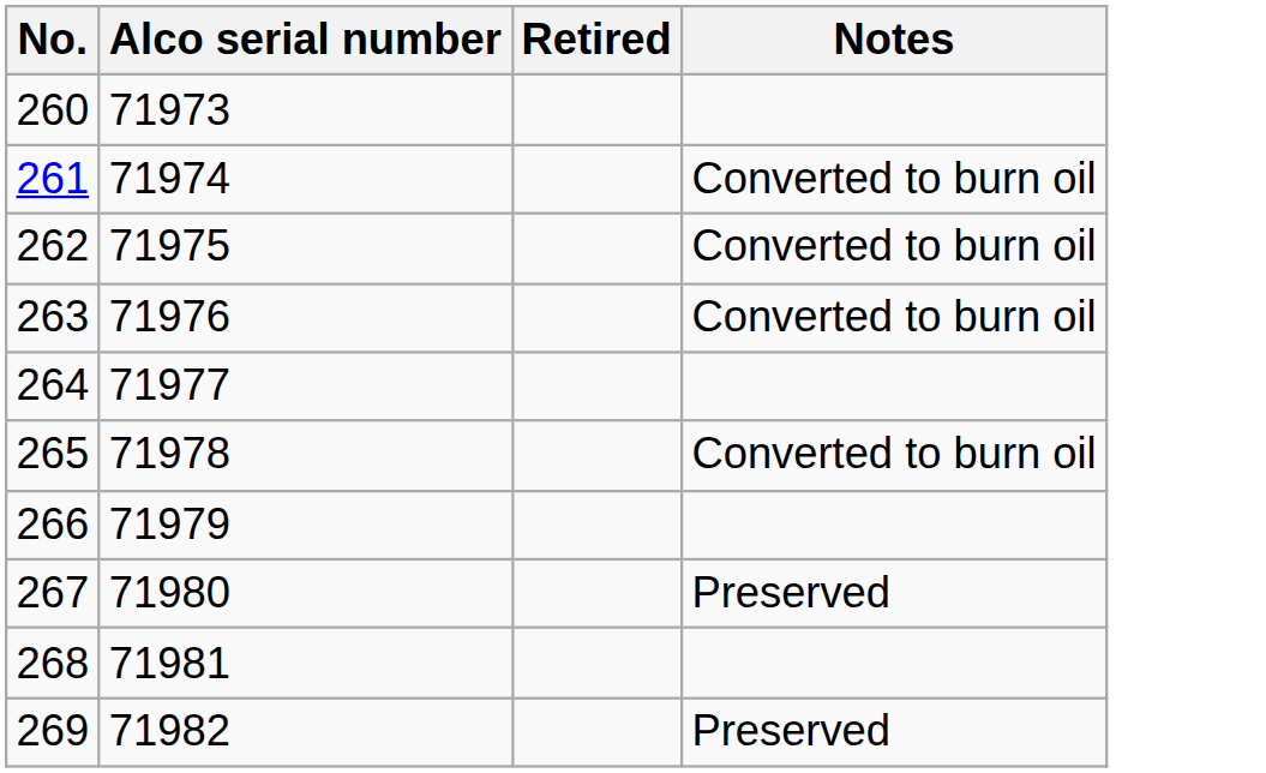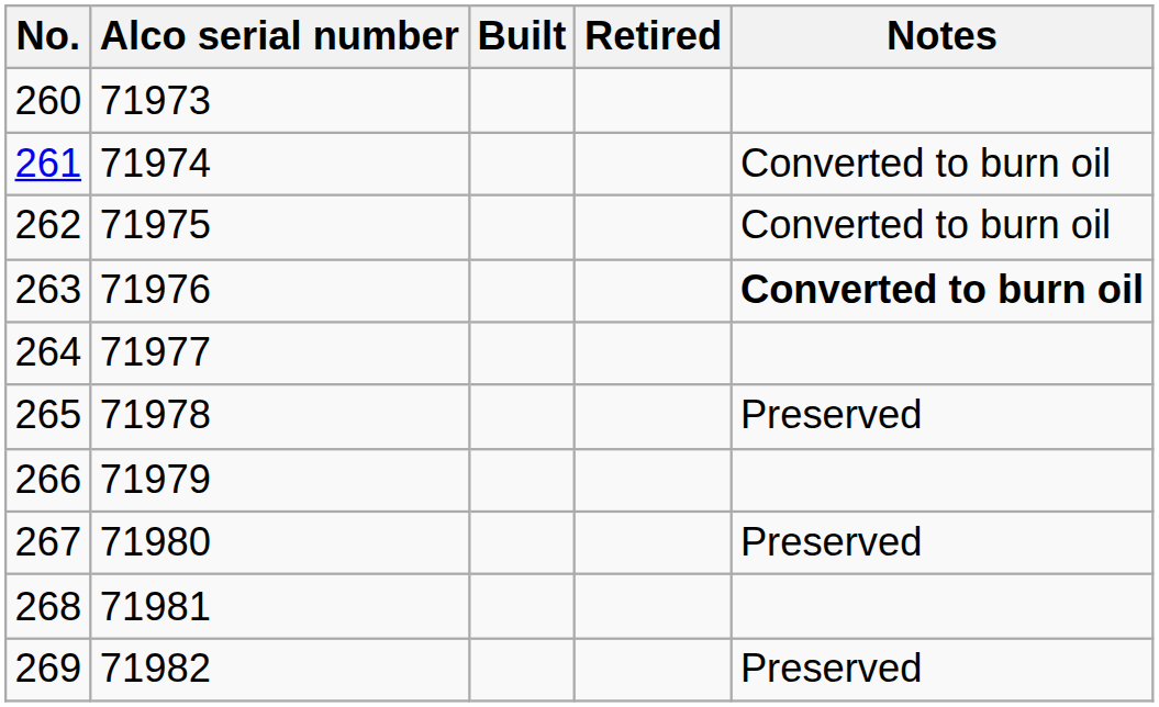 <table class="wikitable sortable collapsible collapsed">
 <tr>
 <th>No.</th>
 <th>Alco serial number</th>
+<th>Built</th>
 <th>Retired</th>
 <th>Notes</th>
 </tr>
 <tr>
 <td>260</td>
 <td>71973</td>
 <td></td>
 <td></td>
+<td></td>
 </tr>
 <tr>
 <td><a href='#'>261</a></td>
 <td>71974</td>
+<td></td>
 <td></td>
 <td>Converted to burn oil</td>
 </tr>
 <tr>
 <td>262</td>
 <td>71975</td>
 <td></td>
+<td></td>
 <td>Converted to burn oil</td>
 </tr>
 <tr>
 <td>263</td>
 <td>71976</td>
 <td></td>
-<td>Converted to burn oil</td>
+<td></td>
+<td><strong>Converted to burn oil</strong></td>
 </tr>
 <tr>
 <td>264</td>
 <td>71977</td>
+<td></td>
 <td></td>
 <td></td>
 </tr>
 <tr>
 <td>265</td>
 <td>71978</td>
 <td></td>
-<td>Converted to burn oil</td>
+<td></td>
+<td>Preserved</td>
 </tr>
 <tr>
 <td>266</td>
 <td>71979</td>
 <td></td>
 <td></td>
+<td></td>
 </tr>
 <tr>
 <td>267</td>
 <td>71980</td>
+<td></td>
 <td></td>
 <td>Preserved</td>
 </tr>
 <tr>
 <td>268</td>
 <td>71981</td>
 <td></td>
 <td></td>
+<td></td>
 </tr>
 <tr>
 <td>269</td>
 <td>71982</td>
 <td></td>
+<td></td>
 <td>Preserved</td>
 </tr>
 </table>
